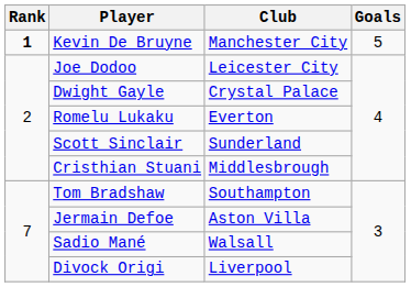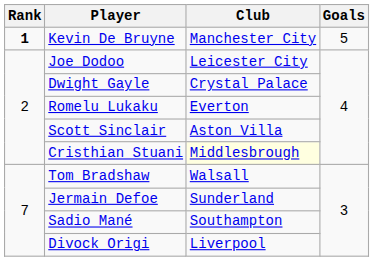 <table class="wikitable sortable" style="text-align:center">
 <tr>
 <th>Rank</th>
 <th>Player</th>
 <th>Club</th>
 <th>Goals</th>
 </tr>
 <tr>
 <td><strong>1</strong></td>
 <td align="left"> <a href='#'>Kevin De Bruyne</a></td>
 <td align="left"><a href='#'>Manchester City</a></td>
 <td>5</td>
 </tr>
 <tr>
 <td rowspan="5">2</td>
 <td align="left"> <a href='#'>Joe Dodoo</a></td>
 <td align="left"><a href='#'>Leicester City</a></td>
 <td rowspan="5">4</td>
 </tr>
 <tr>
 <td align="left"> <a href='#'>Dwight Gayle</a></td>
 <td align="left"><a href='#'>Crystal Palace</a></td>
 </tr>
 <tr>
 <td align="left"> <a href='#'>Romelu Lukaku</a></td>
 <td align="left"><a href='#'>Everton</a></td>
 </tr>
 <tr>
 <td align="left"> <a href='#'>Scott Sinclair</a></td>
-<td align="left"><a href='#'>Sunderland</a></td>
+<td align="left"><a href='#'>Aston Villa</a></td>
 </tr>
 <tr>
 <td align="left"> <a href='#'>Cristhian Stuani</a></td>
-<td align="left"><a href='#'>Middlesbrough</a></td>
+<td align="left" style="background: lightyellow;"><a href='#'>Middlesbrough</a></td>
 </tr>
 <tr>
 <td rowspan="4">7</td>
 <td align="left"> <a href='#'>Tom Bradshaw</a></td>
-<td align="left"><a href='#'>Southampton</a></td>
+<td align="left"><a href='#'>Walsall</a></td>
 <td rowspan="4">3</td>
 </tr>
 <tr>
 <td align="left"> <a href='#'>Jermain Defoe</a></td>
-<td align="left"><a href='#'>Aston Villa</a></td>
+<td align="left"><a href='#'>Sunderland</a></td>
 </tr>
 <tr>
 <td align="left"> <a href='#'>Sadio Mané</a></td>
-<td align="left"><a href='#'>Walsall</a></td>
+<td align="left"><a href='#'>Southampton</a></td>
 </tr>
 <tr>
 <td align="left"> <a href='#'>Divock Origi</a></td>
 <td align="left"><a href='#'>Liverpool</a></td>
 </tr>
 </table>
